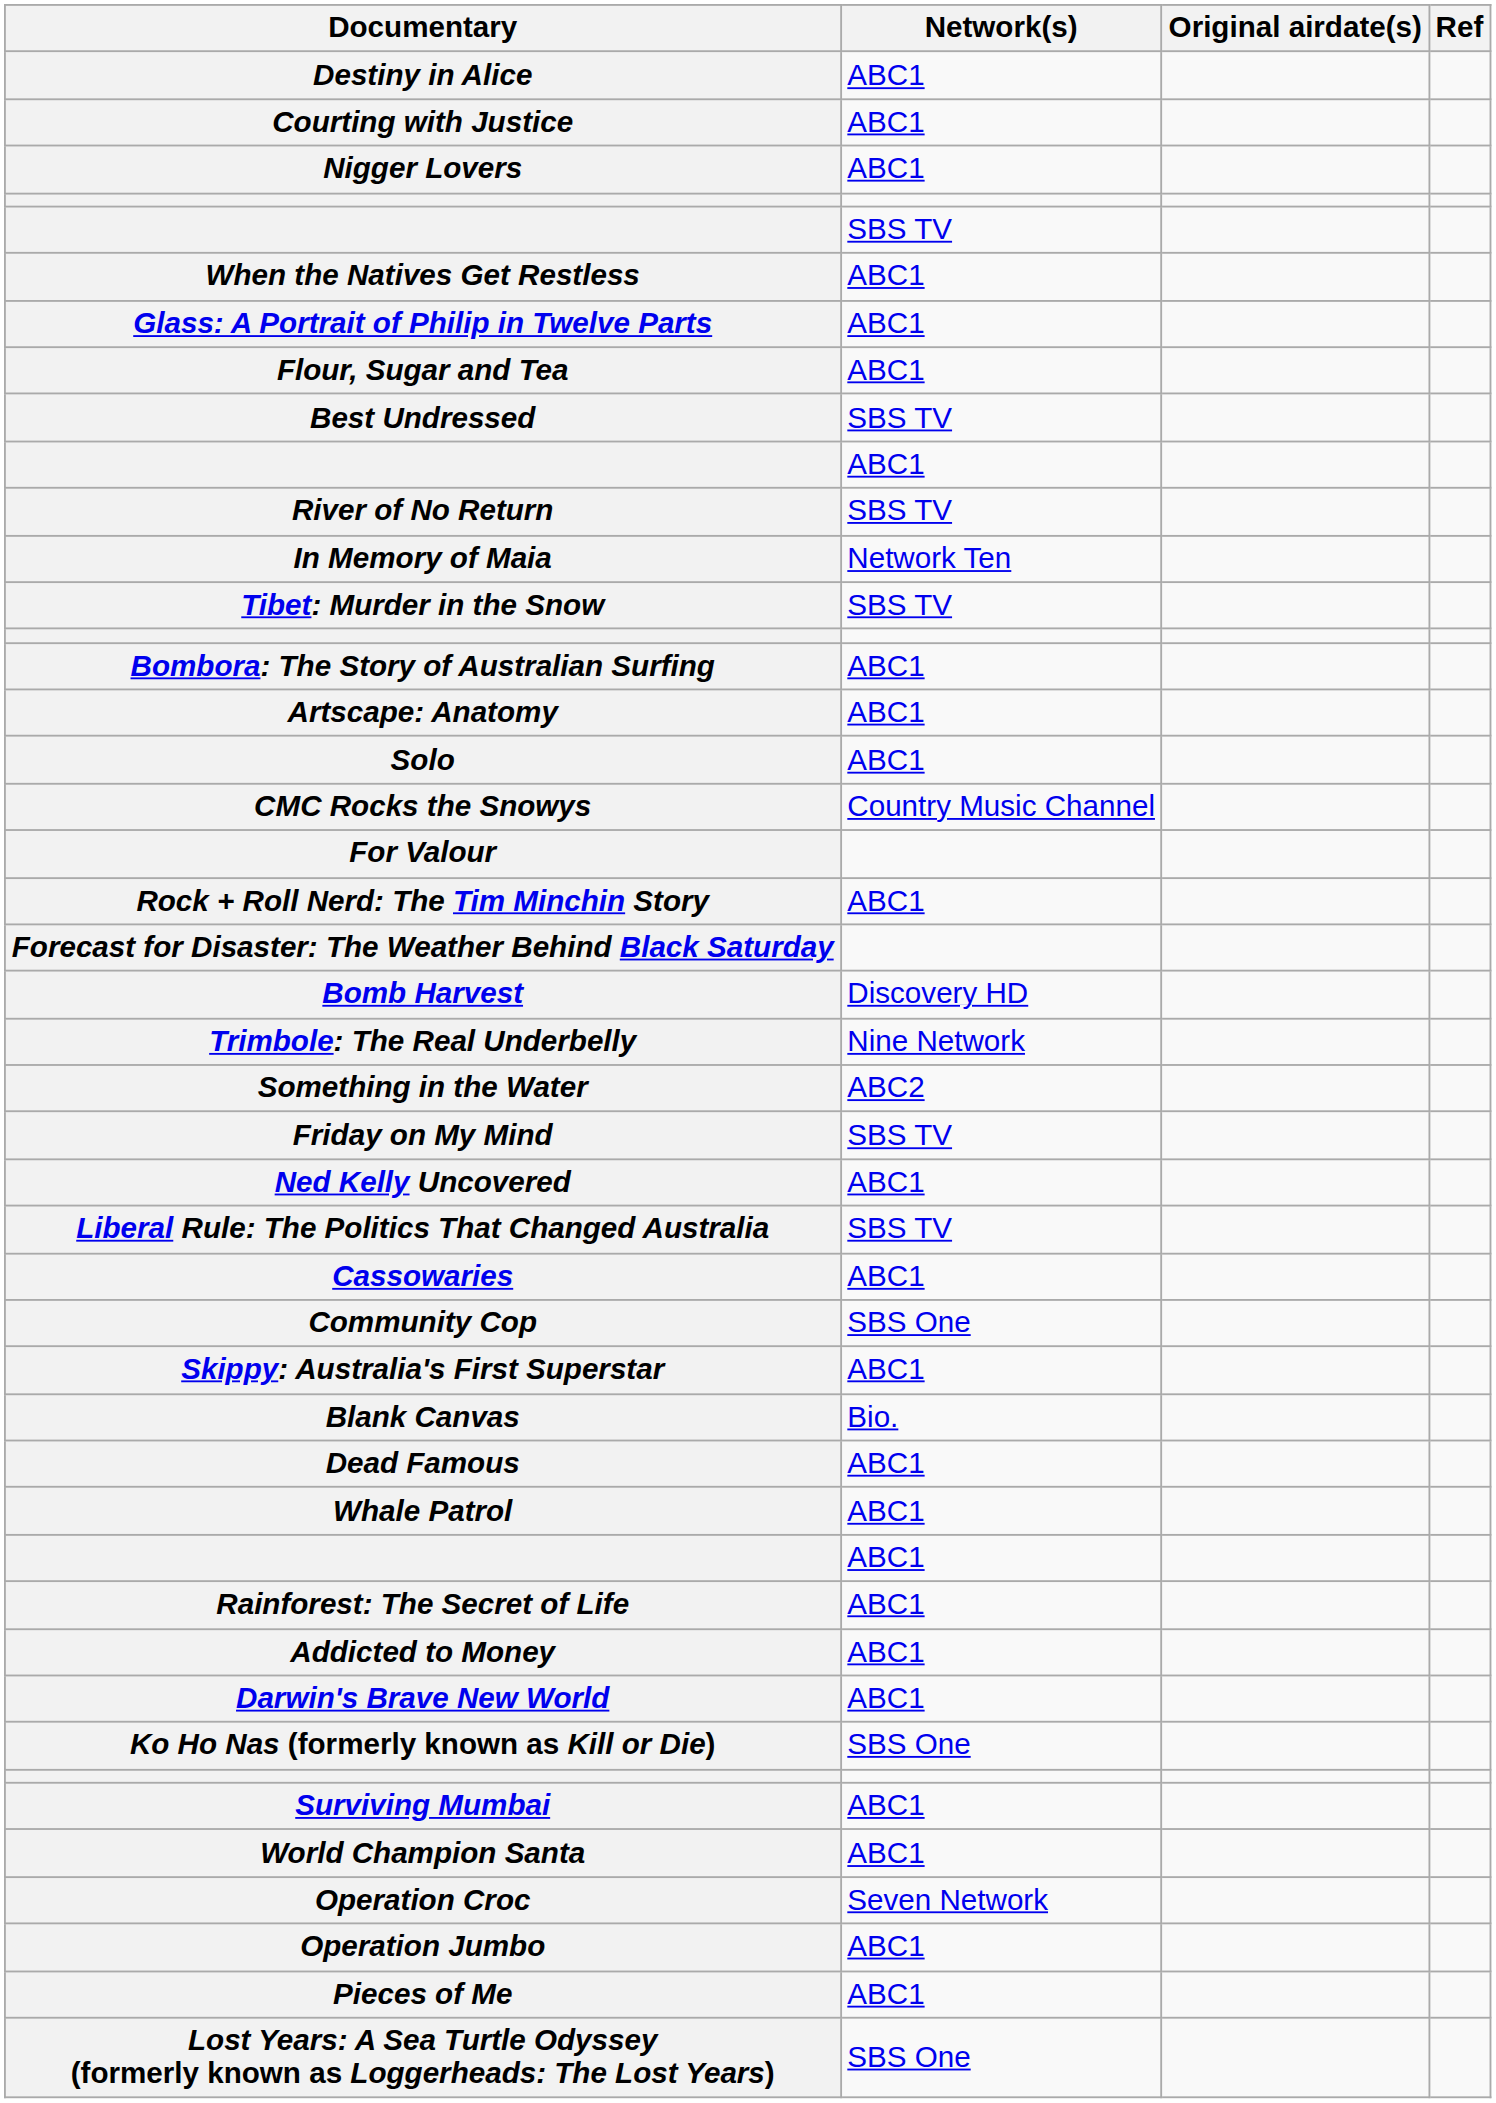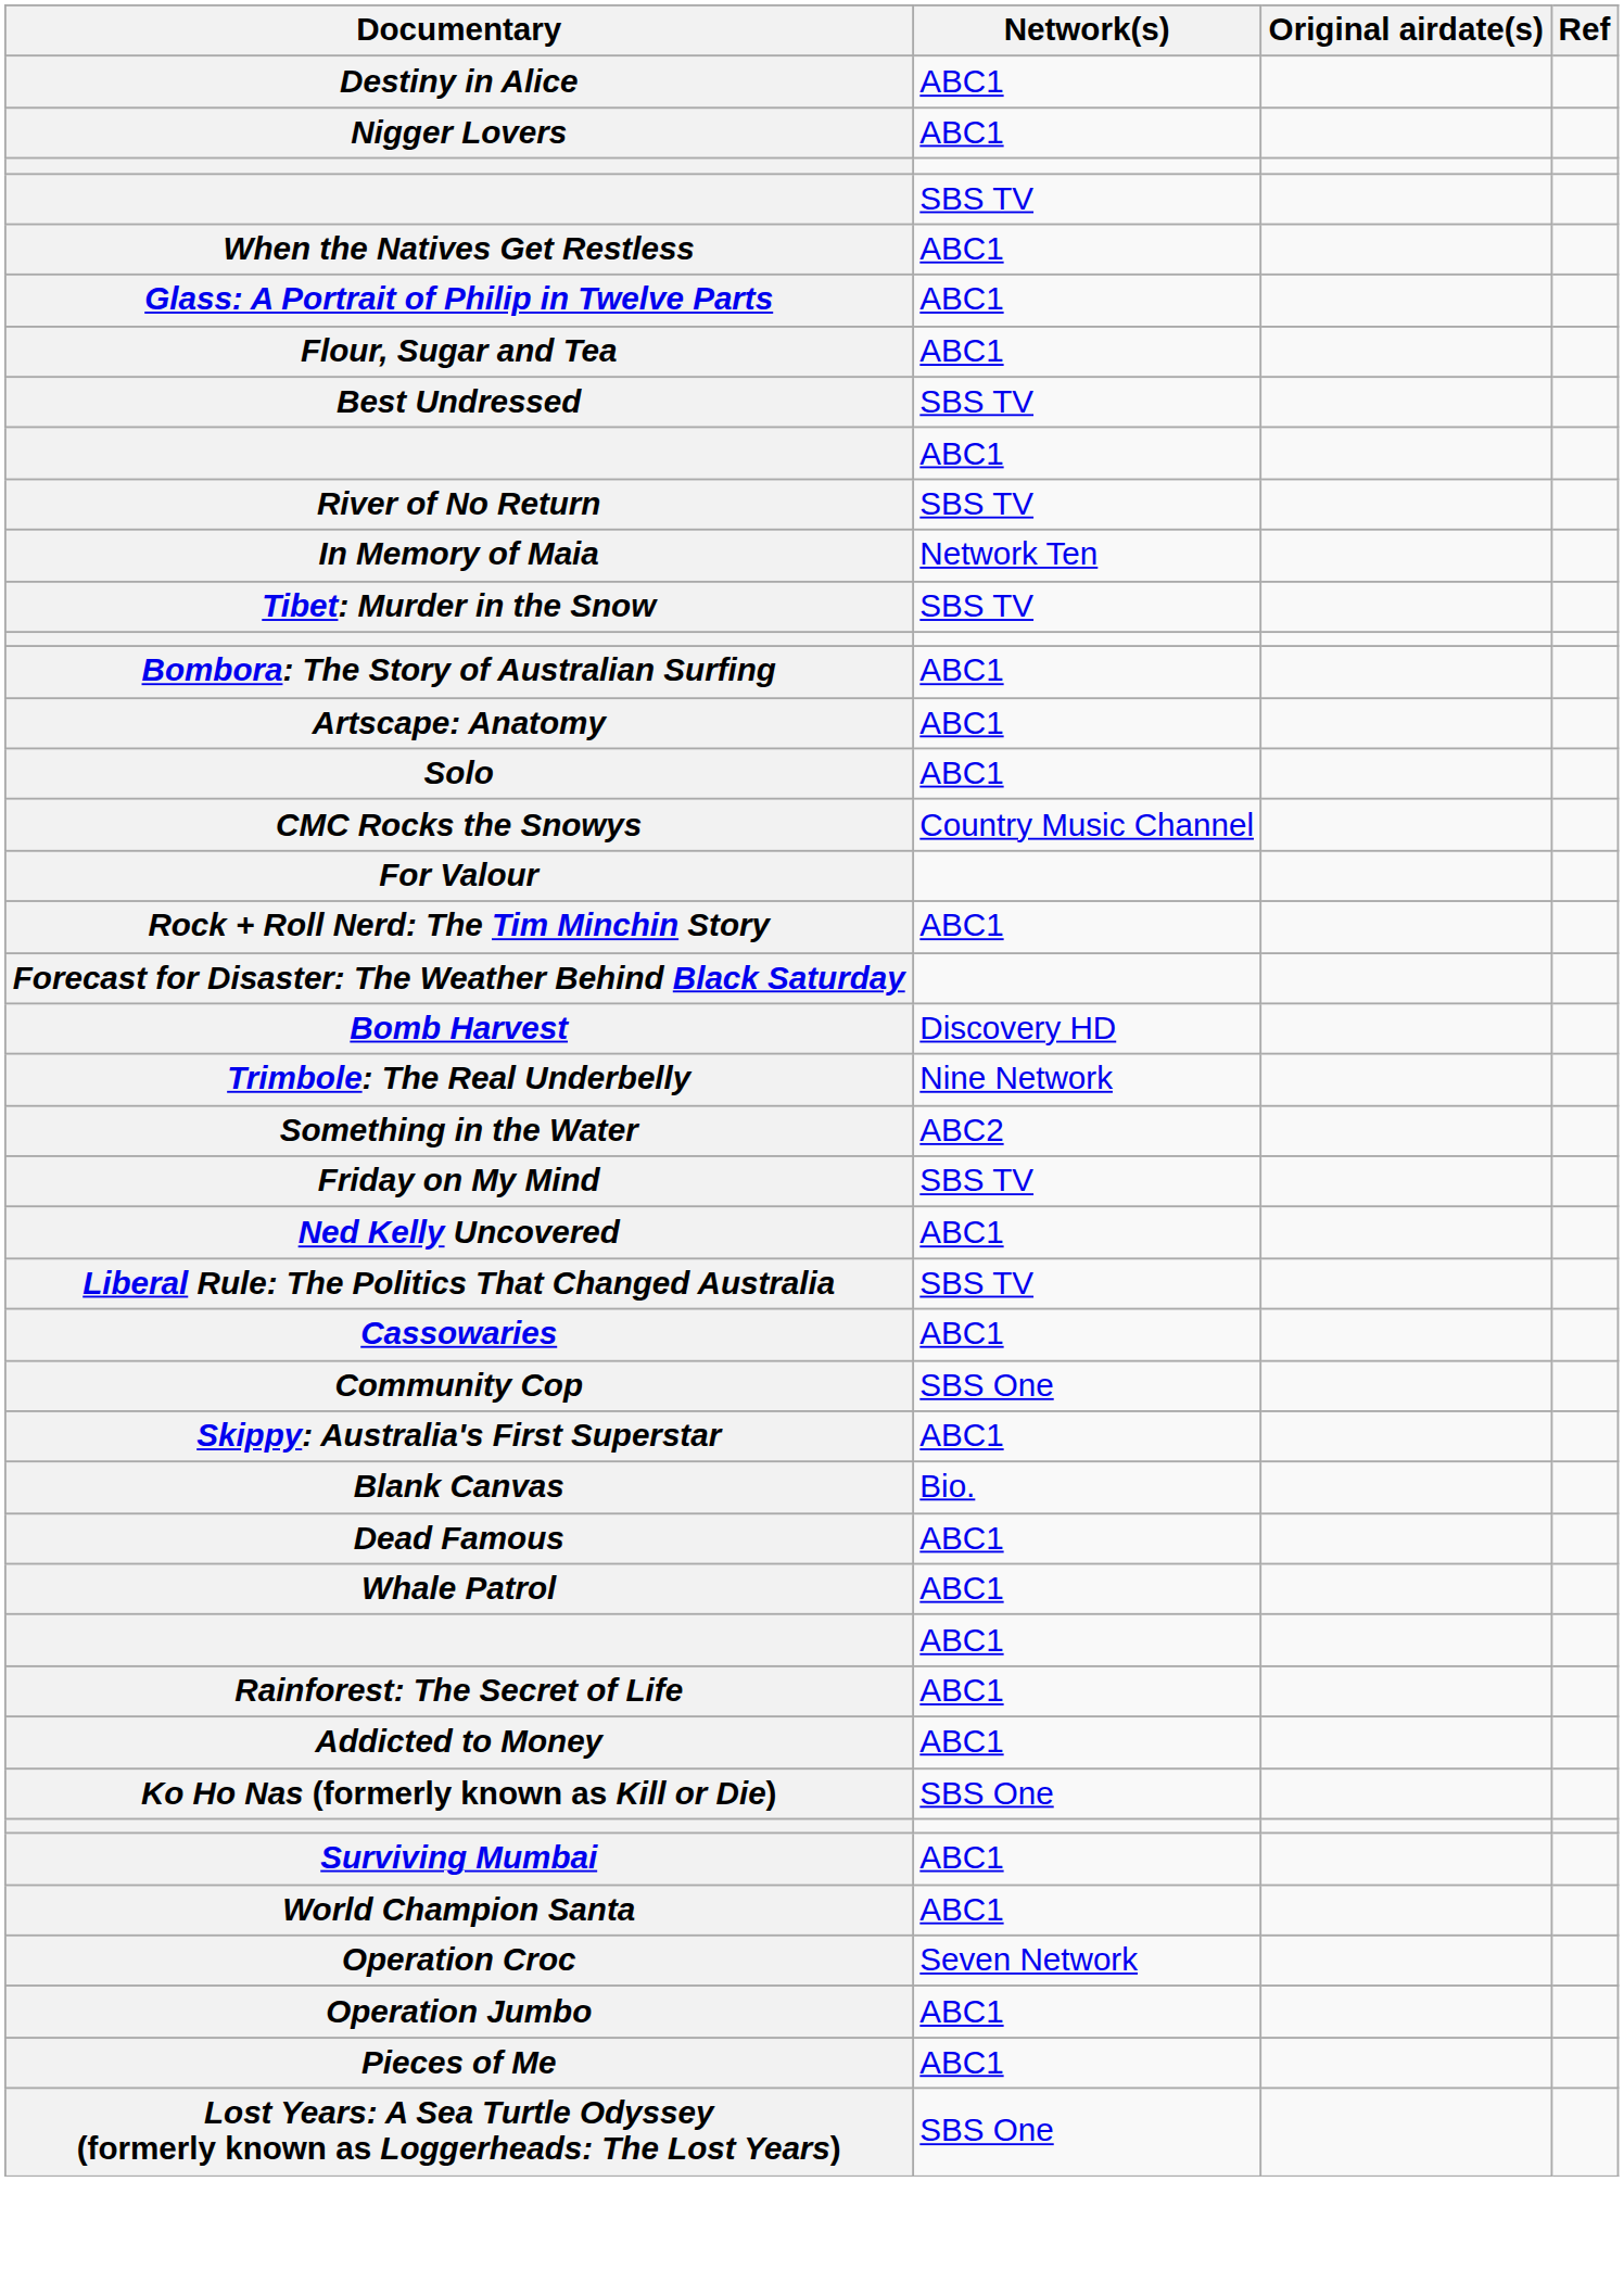 <table class="wikitable plainrowheaders sortable">
 <tr>
 <th scope="col">Documentary</th>
 <th scope="col">Network(s)</th>
 <th scope="col">Original airdate(s)</th>
 <th scope="col" class="unsortable">Ref</th>
 </tr>
 <tr>
 <th scope="row"><em>Destiny in Alice</em></th>
-<td><a href='#'>ABC1</a></td>
-<td align=center></td>
-<td align=center></td>
-</tr>
-<tr>
-<th scope="row"><em>Courting with Justice</em></th>
 <td><a href='#'>ABC1</a></td>
 <td align=center></td>
 <td align=center></td>
 </tr>
 <tr>
 <th scope="row"><em>Nigger Lovers</em></th>
 <td><a href='#'>ABC1</a></td>
 <td align=center></td>
 <td align=center></td>
 </tr>
 <tr>
 <th scope="row"></th>
 <td></td>
 <td align=center></td>
 <td align=center></td>
 </tr>
 <tr>
 <th scope="row"></th>
 <td><a href='#'>SBS TV</a></td>
 <td align=center></td>
 <td align=center></td>
 </tr>
 <tr>
 <th scope="row"><em>When the Natives Get Restless</em></th>
 <td><a href='#'>ABC1</a></td>
 <td align=center></td>
 <td align=center></td>
 </tr>
 <tr>
 <th scope="row"><em><a href='#'>Glass: A Portrait of Philip in Twelve Parts</a></em></th>
 <td><a href='#'>ABC1</a></td>
 <td align=center></td>
 <td align=center></td>
 </tr>
 <tr>
 <th scope="row"><em>Flour, Sugar and Tea</em></th>
 <td><a href='#'>ABC1</a></td>
 <td align=center></td>
 <td align=center></td>
 </tr>
 <tr>
 <th scope="row"><em>Best Undressed</em></th>
 <td><a href='#'>SBS TV</a></td>
 <td align=center></td>
 <td align=center></td>
 </tr>
 <tr>
 <th scope="row"></th>
 <td><a href='#'>ABC1</a></td>
 <td align=center></td>
 <td align=center></td>
 </tr>
 <tr>
 <th scope="row"><em>River of No Return</em></th>
 <td><a href='#'>SBS TV</a></td>
 <td align=center></td>
 <td align=center></td>
 </tr>
 <tr>
 <th scope="row"><em>In Memory of Maia</em></th>
 <td><a href='#'>Network Ten</a></td>
 <td align=center></td>
 <td align=center></td>
 </tr>
 <tr>
 <th scope="row"><em><a href='#'>Tibet</a>: Murder in the Snow</em></th>
 <td><a href='#'>SBS TV</a></td>
 <td align=center></td>
 <td align=center></td>
 </tr>
 <tr>
 <th scope="row"></th>
 <td></td>
 <td align=center></td>
 <td align=center></td>
 </tr>
 <tr>
 <th scope="row"><em><a href='#'>Bombora</a>: The Story of Australian Surfing</em></th>
 <td><a href='#'>ABC1</a></td>
 <td align=center></td>
 <td align=center></td>
 </tr>
 <tr>
 <th scope="row"><em>Artscape: Anatomy</em></th>
 <td><a href='#'>ABC1</a></td>
 <td align=center></td>
 <td align=center></td>
 </tr>
 <tr>
 <th scope="row"><em>Solo</em></th>
 <td><a href='#'>ABC1</a></td>
 <td align=center></td>
 <td align=center></td>
 </tr>
 <tr>
 <th scope="row"><em>CMC Rocks the Snowys</em></th>
 <td><a href='#'>Country Music Channel</a></td>
 <td align=center></td>
 <td align=center></td>
 </tr>
 <tr>
 <th scope="row"><em>For Valour</em></th>
 <td></td>
 <td align=center></td>
 <td align=center></td>
 </tr>
 <tr>
 <th scope="row"><em>Rock + Roll Nerd: The <a href='#'>Tim Minchin</a> Story</em></th>
 <td><a href='#'>ABC1</a></td>
 <td align=center></td>
 <td align=center></td>
 </tr>
 <tr>
 <th scope="row"><em>Forecast for Disaster: The Weather Behind <a href='#'>Black Saturday</a></em></th>
 <td></td>
 <td align=center></td>
 <td align=center></td>
 </tr>
 <tr>
 <th scope="row"><em><a href='#'>Bomb Harvest</a></em></th>
 <td><a href='#'>Discovery HD</a></td>
 <td align=center></td>
 <td align=center></td>
 </tr>
 <tr>
 <th scope="row"><em><a href='#'>Trimbole</a>: The Real Underbelly</em></th>
 <td><a href='#'>Nine Network</a></td>
 <td align=center></td>
 <td align=center></td>
 </tr>
 <tr>
 <th scope="row"><em>Something in the Water</em></th>
 <td><a href='#'>ABC2</a></td>
 <td align=center></td>
 <td align=center></td>
 </tr>
 <tr>
 <th scope="row"><em>Friday on My Mind</em></th>
 <td><a href='#'>SBS TV</a></td>
 <td align=center></td>
 <td align=center></td>
 </tr>
 <tr>
 <th scope="row"><em><a href='#'>Ned Kelly</a> Uncovered</em></th>
 <td><a href='#'>ABC1</a></td>
 <td align=center></td>
 <td align=center></td>
 </tr>
 <tr>
 <th scope="row"><em><a href='#'>Liberal</a> Rule: The Politics That Changed Australia</em></th>
 <td><a href='#'>SBS TV</a></td>
 <td align=center></td>
 <td align=center></td>
 </tr>
 <tr>
 <th scope="row"><em><a href='#'>Cassowaries</a></em></th>
 <td><a href='#'>ABC1</a></td>
 <td align=center></td>
 <td align=center></td>
 </tr>
 <tr>
 <th scope="row"><em>Community Cop</em></th>
 <td><a href='#'>SBS One</a></td>
 <td align=center></td>
 <td align=center></td>
 </tr>
 <tr>
 <th scope="row"><em><a href='#'>Skippy</a>: Australia's First Superstar</em></th>
 <td><a href='#'>ABC1</a></td>
 <td align=center></td>
 <td align=center></td>
 </tr>
 <tr>
 <th scope="row"><em>Blank Canvas</em></th>
 <td><a href='#'>Bio.</a></td>
 <td align=center></td>
 <td align=center></td>
 </tr>
 <tr>
 <th scope="row"><em>Dead Famous</em></th>
 <td><a href='#'>ABC1</a></td>
 <td align=center></td>
 <td align=center></td>
 </tr>
 <tr>
 <th scope="row"><em>Whale Patrol</em></th>
 <td><a href='#'>ABC1</a></td>
 <td align=center></td>
 <td align=center></td>
 </tr>
 <tr>
 <th scope="row"></th>
 <td><a href='#'>ABC1</a></td>
 <td align=center></td>
 <td align=center></td>
 </tr>
 <tr>
 <th scope="row"><em>Rainforest: The Secret of Life</em></th>
 <td><a href='#'>ABC1</a></td>
 <td align=center></td>
 <td align=center></td>
 </tr>
 <tr>
 <th scope="row"><em>Addicted to Money</em></th>
 <td><a href='#'>ABC1</a></td>
 <td align=center></td>
 <td align=center></td>
 </tr>
 <tr>
-<th scope="row"><em><a href='#'>Darwin's Brave New World</a></em></th>
-<td><a href='#'>ABC1</a></td>
-<td align=center></td>
-<td align=center></td>
-</tr>
-<tr>
 <th scope="row"><em>Ko Ho Nas</em> (formerly known as <em>Kill or Die</em>)</th>
 <td><a href='#'>SBS One</a></td>
 <td align=center></td>
 <td align=center></td>
 </tr>
 <tr>
 <th scope="row"></th>
 <td></td>
 <td align=center></td>
 <td align=center></td>
 </tr>
 <tr>
 <th scope="row"><em><a href='#'>Surviving Mumbai</a></em></th>
 <td><a href='#'>ABC1</a></td>
 <td align=center></td>
 <td align=center></td>
 </tr>
 <tr>
 <th scope="row"><em>World Champion Santa</em></th>
 <td><a href='#'>ABC1</a></td>
 <td align=center></td>
 <td align=center></td>
 </tr>
 <tr>
 <th scope="row"><em>Operation Croc</em></th>
 <td><a href='#'>Seven Network</a></td>
 <td align=center></td>
 <td align=center></td>
 </tr>
 <tr>
 <th scope="row"><em>Operation Jumbo</em></th>
 <td><a href='#'>ABC1</a></td>
 <td align=center></td>
 <td align=center></td>
 </tr>
 <tr>
 <th scope="row"><em>Pieces of Me</em></th>
 <td><a href='#'>ABC1</a></td>
 <td align=center></td>
 <td align=center></td>
 </tr>
 <tr>
 <th scope="row"><em>Lost Years: A Sea Turtle Odyssey</em><br>(formerly known as <em>Loggerheads: The Lost Years</em>)</th>
 <td><a href='#'>SBS One</a></td>
 <td align=center></td>
 <td align=center></td>
 </tr>
 </table>
